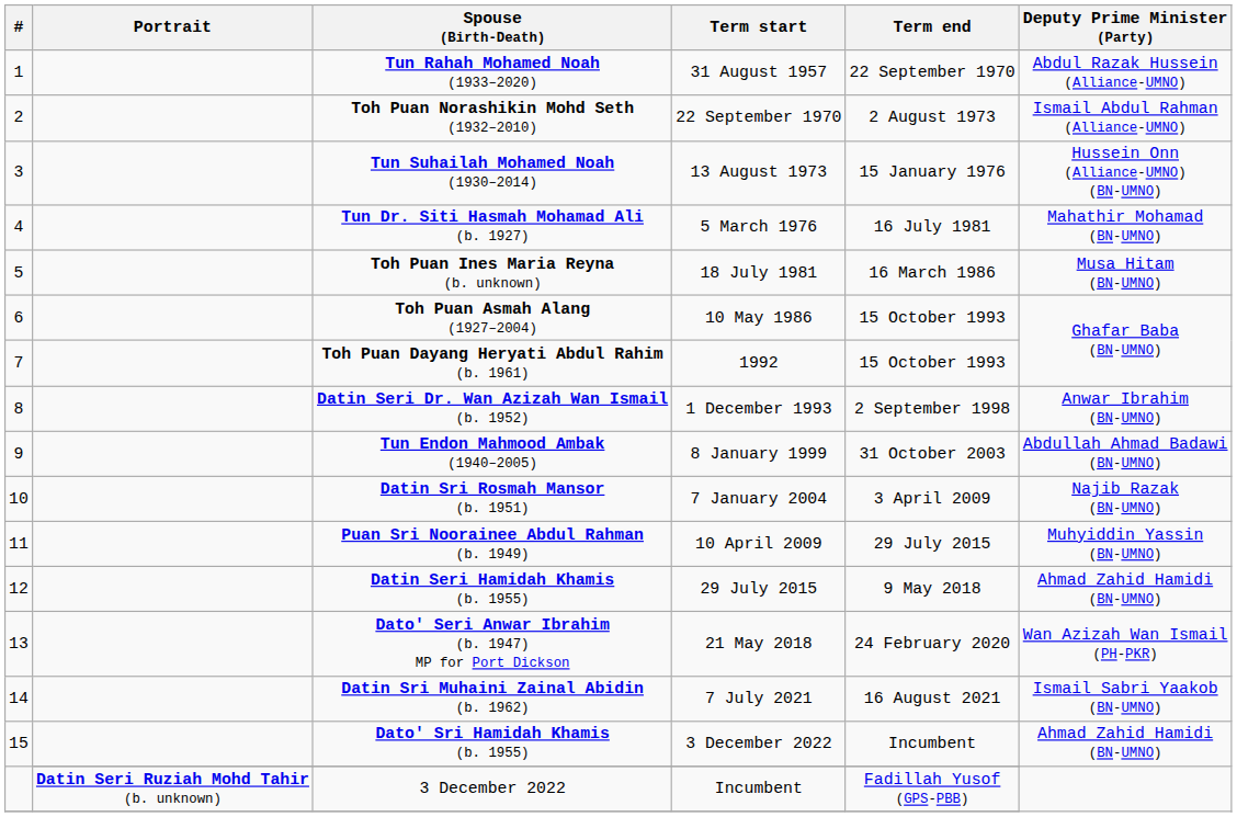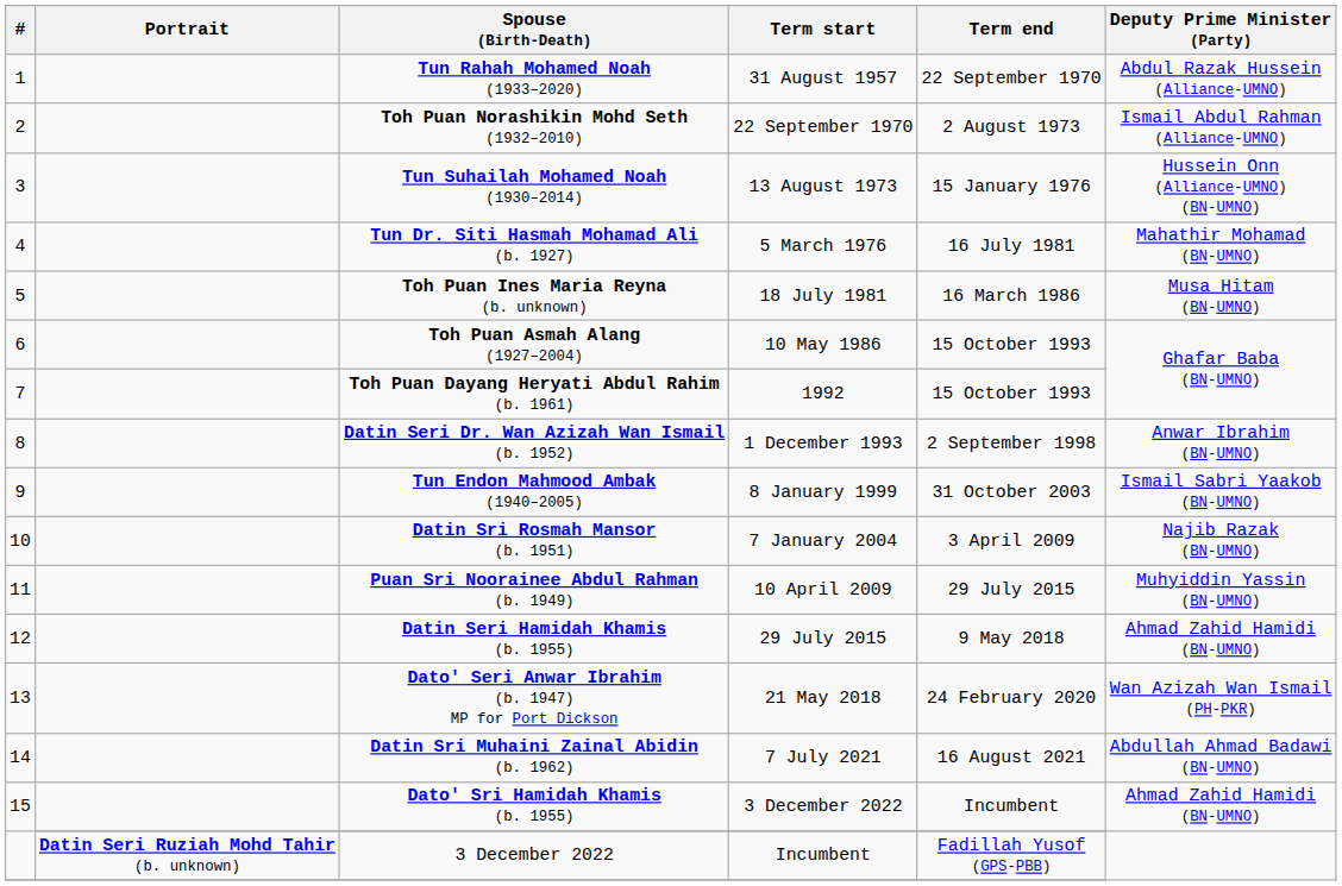 <table class="wikitable sortable">
 <tr>
 <th>#</th>
 <th>Portrait</th>
 <th>Spouse <br> <small>(Birth-Death)</small></th>
 <th>Term  start</th>
 <th>Term  end</th>
 <th>Deputy Prime Minister <br> <small>(Party)</small></th>
 </tr>
 <tr style="text-align:center;">
 <td>1</td>
 <td></td>
 <td><strong><a href='#'>Tun Rahah Mohamed Noah</a></strong> <br> <small>(1933–2020)</small></td>
 <td>31 August 1957</td>
 <td>22 September 1970</td>
 <td><a href='#'>Abdul Razak Hussein</a> <br> <small>(<a href='#'>Alliance</a>-<a href='#'>UMNO</a>)</small></td>
 </tr>
 <tr style="text-align:center;;">
 <td>2</td>
 <td></td>
 <td><strong>Toh Puan Norashikin Mohd Seth</strong> <br> <small>(1932–2010)</small></td>
 <td>22 September 1970</td>
 <td>2 August 1973</td>
 <td><a href='#'>Ismail Abdul Rahman</a> <br> <small>(<a href='#'>Alliance</a>-<a href='#'>UMNO</a>)</small></td>
 </tr>
 <tr style="text-align:center;;">
 <td>3</td>
 <td></td>
 <td><strong><a href='#'>Tun Suhailah Mohamed Noah</a></strong> <br> <small>(1930–2014)</small></td>
 <td>13 August 1973</td>
 <td>15 January 1976</td>
 <td><a href='#'>Hussein Onn</a><br> <small>(<a href='#'>Alliance</a>-<a href='#'>UMNO</a>)</small><br><small>(<a href='#'>BN</a>-<a href='#'>UMNO</a>)</small></td>
 </tr>
 <tr style="text-align:center;">
 <td>4</td>
 <td></td>
 <td><strong><a href='#'>Tun Dr. Siti Hasmah Mohamad Ali</a></strong> <br> <small>(b. 1927)</small></td>
 <td>5 March 1976</td>
 <td>16 July 1981</td>
 <td><a href='#'>Mahathir Mohamad</a><br> <small>(<a href='#'>BN</a>-<a href='#'>UMNO</a>)</small></td>
 </tr>
 <tr style="text-align:center;">
 <td>5</td>
 <td></td>
 <td><strong>Toh Puan Ines Maria Reyna</strong> <br> <small>(b. unknown)</small></td>
 <td>18 July 1981</td>
 <td>16 March 1986</td>
 <td><a href='#'>Musa Hitam</a><br> <small>(<a href='#'>BN</a>-<a href='#'>UMNO</a>)</small></td>
 </tr>
 <tr style="text-align:center;">
 <td>6</td>
 <td></td>
 <td><strong>Toh Puan Asmah Alang</strong> <br> <small>(1927–2004)</small></td>
 <td>10 May 1986</td>
 <td>15 October 1993</td>
 <td rowspan=2><a href='#'>Ghafar Baba</a><br> <small>(<a href='#'>BN</a>-<a href='#'>UMNO</a>)</small></td>
 </tr>
 <tr style="text-align:center;">
 <td>7</td>
 <td></td>
 <td><strong>Toh Puan Dayang Heryati Abdul Rahim</strong> <br> <small>(b. 1961)</small></td>
 <td>1992</td>
 <td>15 October 1993</td>
 </tr>
 <tr style="text-align:center;">
 <td>8</td>
 <td></td>
 <td><strong><a href='#'>Datin Seri Dr. Wan Azizah Wan Ismail</a></strong> <br> <small>(b. 1952)</small></td>
 <td>1 December 1993</td>
 <td>2 September 1998</td>
 <td><a href='#'>Anwar Ibrahim</a><br> <small>(<a href='#'>BN</a>-<a href='#'>UMNO</a>)</small></td>
 </tr>
 <tr style="text-align:center;">
 <td>9</td>
 <td></td>
 <td><strong><a href='#'>Tun Endon Mahmood Ambak</a></strong> <br> <small>(1940–2005)</small></td>
 <td>8 January 1999</td>
 <td>31 October 2003</td>
-<td><a href='#'>Abdullah Ahmad Badawi</a><br> <small>(<a href='#'>BN</a>-<a href='#'>UMNO</a>)</small></td>
+<td><a href='#'>Ismail Sabri Yaakob</a><br> <small> (<a href='#'>BN</a>-<a href='#'>UMNO</a>)</small></td>
 </tr>
 <tr style="text-align:center;">
 <td>10</td>
 <td></td>
 <td><strong><a href='#'>Datin Sri Rosmah Mansor</a></strong>  <br> <small>(b. 1951)</small></td>
 <td>7 January 2004</td>
 <td>3 April 2009</td>
 <td><a href='#'>Najib Razak</a><br> <small>(<a href='#'>BN</a>-<a href='#'>UMNO</a>)</small></td>
 </tr>
 <tr style="text-align:center;">
 <td>11</td>
 <td></td>
 <td><strong><a href='#'>Puan Sri Noorainee Abdul Rahman</a></strong>  <br> <small>(b. 1949)</small></td>
 <td>10 April 2009</td>
 <td>29 July 2015</td>
 <td><a href='#'>Muhyiddin Yassin</a><br> <small>(<a href='#'>BN</a>-<a href='#'>UMNO</a>)</small></td>
 </tr>
 <tr style="text-align:center;">
 <td>12</td>
 <td></td>
 <td><strong><a href='#'>Datin Seri Hamidah Khamis</a></strong>  <br> <small>(b. 1955)</small></td>
 <td>29 July 2015</td>
 <td>9 May 2018</td>
 <td><a href='#'>Ahmad Zahid Hamidi</a><br> <small>(<a href='#'>BN</a>-<a href='#'>UMNO</a>)</small></td>
 </tr>
 <tr - style="text-align:center;">
 <td>13</td>
 <td></td>
 <td><strong><a href='#'>Dato' Seri Anwar Ibrahim</a></strong>  <br> <small>(b. 1947)</small><br><small>MP for <a href='#'>Port Dickson</a></small></td>
 <td>21 May 2018</td>
 <td>24 February 2020</td>
 <td><a href='#'>Wan Azizah Wan Ismail</a><br> <small>(<a href='#'>PH</a>-<a href='#'>PKR</a>)</small></td>
 </tr>
 <tr - style="text-align:center;">
 <td>14</td>
 <td></td>
 <td><strong><a href='#'>Datin Sri Muhaini Zainal Abidin</a></strong> <br> <small> (b. 1962) </small></td>
 <td>7 July 2021</td>
 <td>16 August 2021</td>
-<td><a href='#'>Ismail Sabri Yaakob</a><br> <small> (<a href='#'>BN</a>-<a href='#'>UMNO</a>)</small></td>
+<td><a href='#'>Abdullah Ahmad Badawi</a><br> <small>(<a href='#'>BN</a>-<a href='#'>UMNO</a>)</small></td>
 </tr>
 <tr style="text-align:center;">
 <td rowspan=2>15</td>
 <td></td>
 <td><strong><a href='#'>Dato' Sri Hamidah Khamis</a></strong>  <br> <small>(b. 1955)</small></td>
 <td>3 December 2022</td>
 <td>Incumbent</td>
 <td><a href='#'>Ahmad Zahid Hamidi</a><br> <small>(<a href='#'>BN</a>-<a href='#'>UMNO</a>)</small></td>
 </tr>
 <tr - style="text-align:center;">
 </tr>
 <tr style="text-align:center;">
 <td></td>
 <td><strong><a href='#'>Datin Seri Ruziah Mohd Tahir</a></strong>  <br> <small>(b. unknown)</small></td>
 <td>3 December 2022</td>
 <td>Incumbent</td>
 <td><a href='#'>Fadillah Yusof</a><br> <small>(<a href='#'>GPS</a>-<a href='#'>PBB</a>)</small></td>
 </tr>
 <tr - style="text-align:center;">
 </tr>
 </table>
